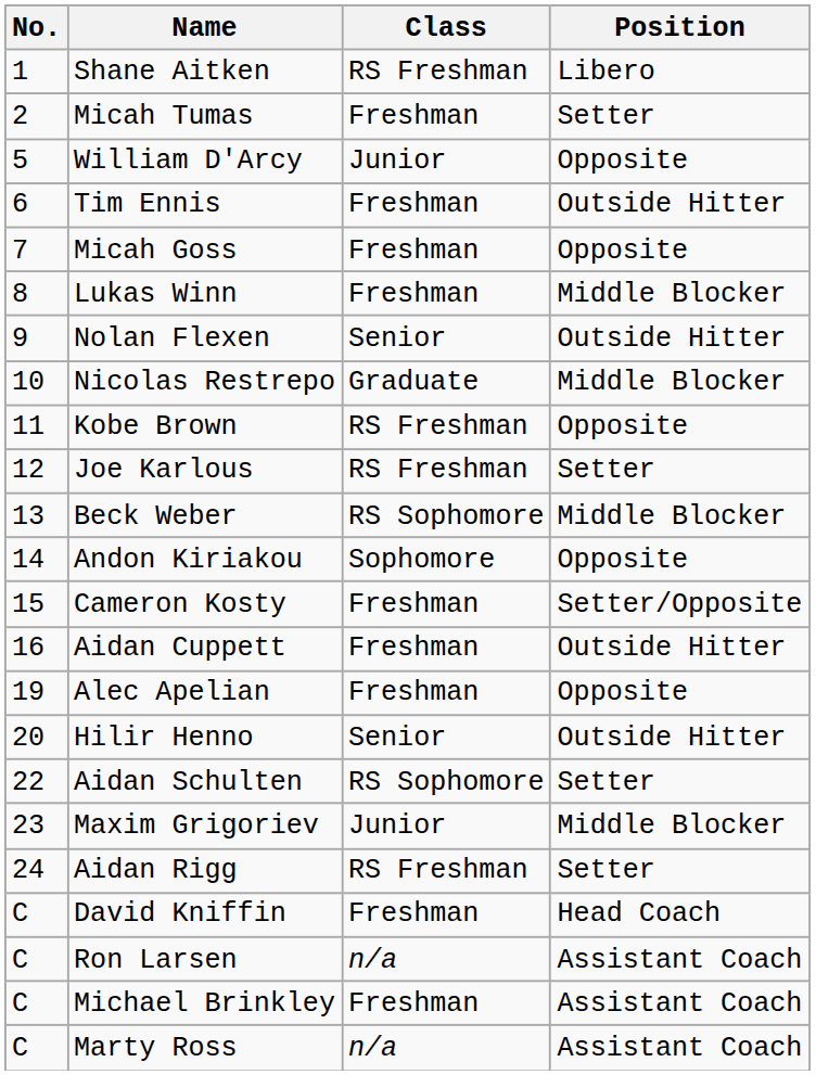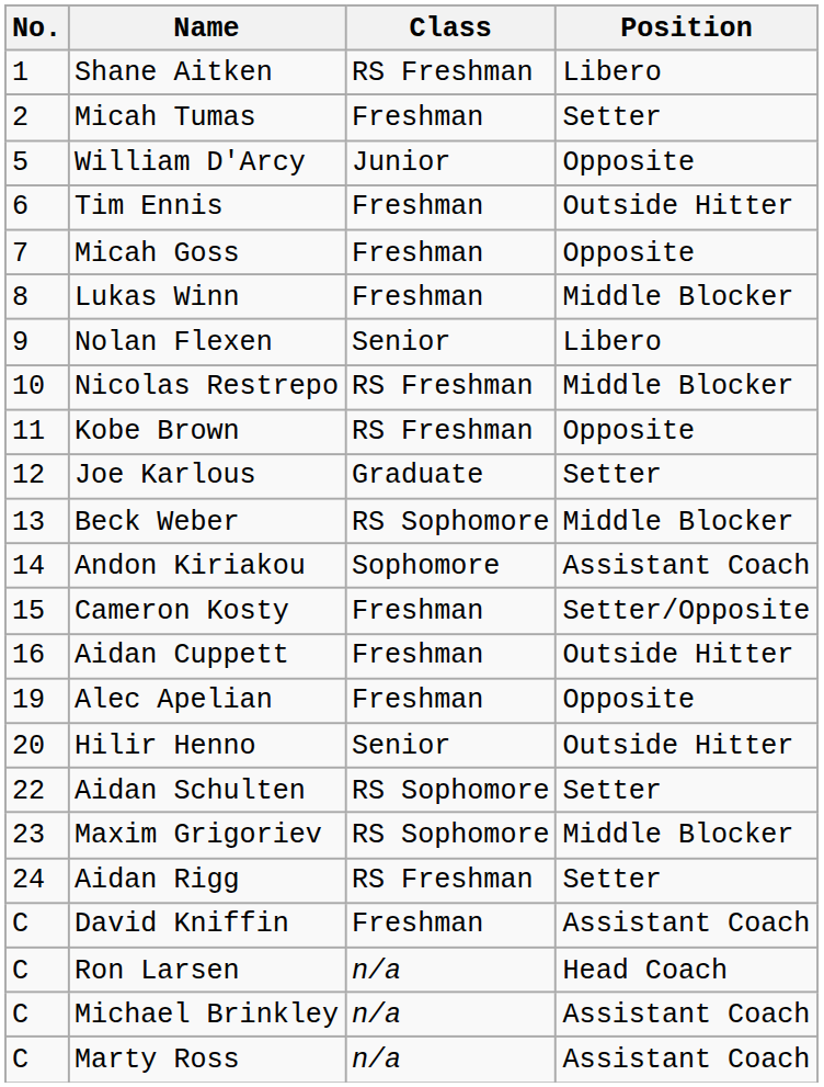 <table class="wikitable">
 <tr>
 <th>No.</th>
 <th>Name</th>
 <th>Class</th>
 <th>Position</th>
 </tr>
 <tr>
 <td>1</td>
 <td>Shane Aitken</td>
 <td>RS Freshman</td>
 <td>Libero</td>
 </tr>
 <tr>
 <td>2</td>
 <td>Micah Tumas</td>
 <td>Freshman</td>
 <td>Setter</td>
 </tr>
 <tr>
 <td>5</td>
 <td>William D'Arcy</td>
 <td>Junior</td>
 <td>Opposite</td>
 </tr>
 <tr>
 <td>6</td>
 <td>Tim Ennis</td>
 <td>Freshman</td>
 <td>Outside Hitter</td>
 </tr>
 <tr>
 <td>7</td>
 <td>Micah Goss</td>
 <td>Freshman</td>
 <td>Opposite</td>
 </tr>
 <tr>
 <td>8</td>
 <td>Lukas Winn</td>
 <td>Freshman</td>
 <td>Middle Blocker</td>
 </tr>
 <tr>
 <td>9</td>
 <td>Nolan Flexen</td>
 <td>Senior</td>
-<td>Outside Hitter</td>
+<td>Libero</td>
 </tr>
 <tr>
 <td>10</td>
 <td>Nicolas Restrepo</td>
-<td>Graduate</td>
+<td>RS Freshman</td>
 <td>Middle Blocker</td>
 </tr>
 <tr>
 <td>11</td>
 <td>Kobe Brown</td>
 <td>RS Freshman</td>
 <td>Opposite</td>
 </tr>
 <tr>
 <td>12</td>
 <td>Joe Karlous</td>
-<td>RS Freshman</td>
+<td>Graduate</td>
 <td>Setter</td>
 </tr>
 <tr>
 <td>13</td>
 <td>Beck Weber</td>
 <td>RS Sophomore</td>
 <td>Middle Blocker</td>
 </tr>
 <tr>
 <td>14</td>
 <td>Andon Kiriakou</td>
 <td>Sophomore</td>
-<td>Opposite</td>
+<td>Assistant Coach</td>
 </tr>
 <tr>
 <td>15</td>
 <td>Cameron Kosty</td>
 <td>Freshman</td>
 <td>Setter/Opposite</td>
 </tr>
 <tr>
 <td>16</td>
 <td>Aidan Cuppett</td>
 <td>Freshman</td>
 <td>Outside Hitter</td>
 </tr>
 <tr>
 <td>19</td>
 <td>Alec Apelian</td>
 <td>Freshman</td>
 <td>Opposite</td>
 </tr>
 <tr>
 <td>20</td>
 <td>Hilir Henno</td>
 <td>Senior</td>
 <td>Outside Hitter</td>
 </tr>
 <tr>
 <td>22</td>
 <td>Aidan Schulten</td>
 <td>RS Sophomore</td>
 <td>Setter</td>
 </tr>
 <tr>
 <td>23</td>
 <td>Maxim Grigoriev</td>
-<td>Junior</td>
+<td>RS Sophomore</td>
 <td>Middle Blocker</td>
 </tr>
 <tr>
 <td>24</td>
 <td>Aidan Rigg</td>
 <td>RS Freshman</td>
 <td>Setter</td>
 </tr>
 <tr>
 <td>C</td>
 <td>David Kniffin</td>
 <td>Freshman</td>
-<td>Head Coach</td>
+<td>Assistant Coach</td>
 </tr>
 <tr>
 <td>C</td>
 <td>Ron Larsen</td>
 <td><em>n/a</em></td>
-<td>Assistant Coach</td>
+<td>Head Coach</td>
 </tr>
 <tr>
 <td>C</td>
 <td>Michael Brinkley</td>
-<td>Freshman</td>
+<td><em>n/a</em></td>
 <td>Assistant Coach</td>
 </tr>
 <tr>
 <td>C</td>
 <td>Marty Ross</td>
 <td><em>n/a</em></td>
 <td>Assistant Coach</td>
 </tr>
 </table>
